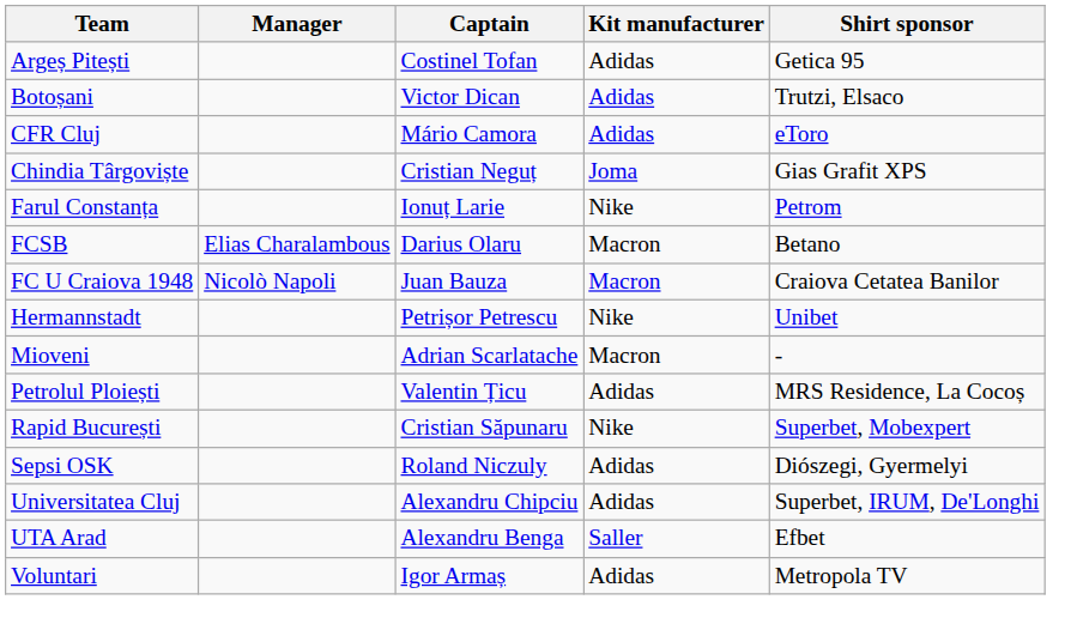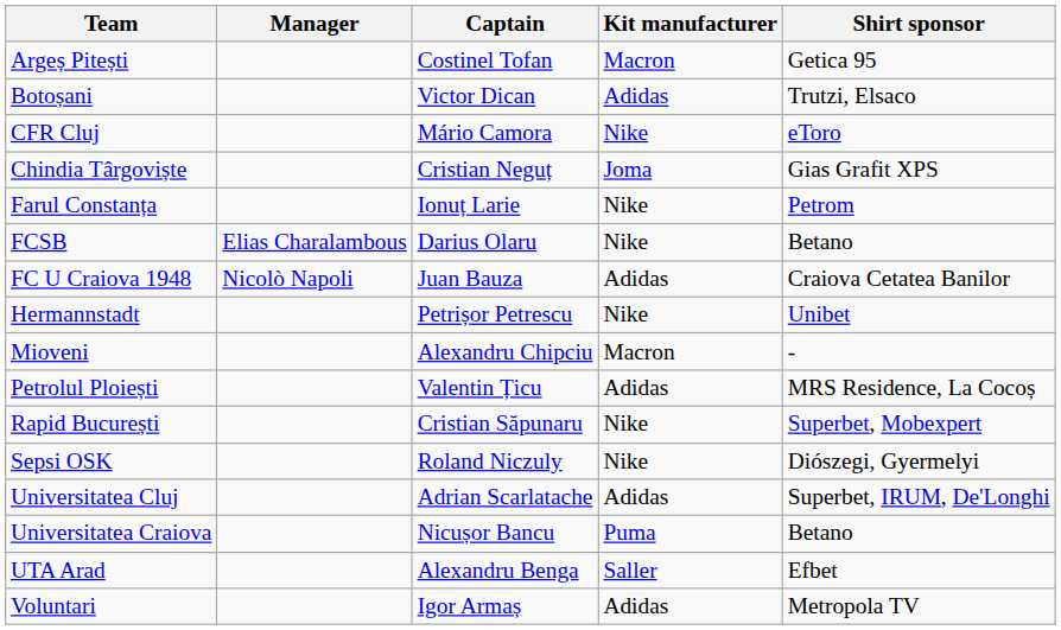 <table class="wikitable sortable">
 <tr>
 <th>Team</th>
 <th>Manager</th>
 <th>Captain</th>
 <th>Kit manufacturer</th>
 <th>Shirt sponsor</th>
 </tr>
 <tr>
 <td><a href='#'>Argeș Pitești</a></td>
 <td> </td>
 <td> <a href='#'>Costinel Tofan</a></td>
-<td>Adidas</td>
+<td><a href='#'>Macron</a></td>
 <td>Getica 95</td>
 </tr>
 <tr>
 <td><a href='#'>Botoșani</a></td>
 <td> </td>
 <td> <a href='#'>Victor Dican</a></td>
 <td><a href='#'>Adidas</a></td>
 <td>Trutzi, Elsaco</td>
 </tr>
 <tr>
 <td><a href='#'>CFR Cluj</a></td>
 <td> </td>
 <td> <a href='#'>Mário Camora</a></td>
-<td><a href='#'>Adidas</a></td>
+<td><a href='#'>Nike</a></td>
 <td><a href='#'>eToro</a></td>
 </tr>
 <tr>
 <td><a href='#'>Chindia Târgoviște</a></td>
 <td> </td>
 <td> <a href='#'>Cristian Neguț</a></td>
 <td><a href='#'>Joma</a></td>
 <td>Gias Grafit XPS</td>
 </tr>
 <tr>
 <td><a href='#'>Farul Constanța</a></td>
 <td> </td>
 <td> <a href='#'>Ionuț Larie</a></td>
 <td>Nike</td>
 <td><a href='#'>Petrom</a></td>
 </tr>
 <tr>
 <td><a href='#'>FCSB</a></td>
 <td> <a href='#'>Elias Charalambous</a></td>
 <td> <a href='#'>Darius Olaru</a></td>
-<td>Macron</td>
+<td>Nike</td>
 <td>Betano</td>
 </tr>
 <tr>
 <td><a href='#'>FC U Craiova 1948</a></td>
 <td> <a href='#'>Nicolò Napoli</a></td>
 <td> <a href='#'>Juan Bauza</a></td>
-<td><a href='#'>Macron</a></td>
+<td>Adidas</td>
 <td>Craiova Cetatea Banilor</td>
 </tr>
 <tr>
 <td><a href='#'>Hermannstadt</a></td>
 <td> </td>
 <td> <a href='#'>Petrișor Petrescu</a></td>
 <td>Nike</td>
 <td><a href='#'>Unibet</a></td>
 </tr>
 <tr>
 <td><a href='#'>Mioveni</a></td>
 <td> </td>
-<td> <a href='#'>Adrian Scarlatache</a></td>
+<td> <a href='#'>Alexandru Chipciu</a></td>
 <td>Macron</td>
 <td>-</td>
 </tr>
 <tr>
 <td><a href='#'>Petrolul Ploiești</a></td>
 <td> </td>
 <td> <a href='#'>Valentin Țicu</a></td>
 <td>Adidas</td>
 <td>MRS Residence, La Cocoș</td>
 </tr>
 <tr>
 <td><a href='#'>Rapid București</a></td>
 <td> </td>
 <td> <a href='#'>Cristian Săpunaru</a></td>
 <td>Nike</td>
 <td><a href='#'>Superbet</a>, <a href='#'>Mobexpert</a></td>
 </tr>
 <tr>
 <td><a href='#'>Sepsi OSK</a></td>
 <td> </td>
 <td> <a href='#'>Roland Niczuly</a></td>
-<td>Adidas</td>
+<td>Nike</td>
 <td>Diószegi, Gyermelyi</td>
 </tr>
 <tr>
 <td><a href='#'>Universitatea Cluj</a></td>
 <td> </td>
-<td> <a href='#'>Alexandru Chipciu</a></td>
+<td> <a href='#'>Adrian Scarlatache</a></td>
 <td>Adidas</td>
 <td>Superbet, <a href='#'>IRUM</a>, <a href='#'>De'Longhi</a></td>
+</tr>
+<tr>
+<td><a href='#'>Universitatea Craiova</a></td>
+<td> </td>
+<td> <a href='#'>Nicușor Bancu</a></td>
+<td><a href='#'>Puma</a></td>
+<td>Betano</td>
 </tr>
 <tr>
 <td><a href='#'>UTA Arad</a></td>
 <td> </td>
 <td> <a href='#'>Alexandru Benga</a></td>
 <td><a href='#'>Saller</a></td>
 <td>Efbet</td>
 </tr>
 <tr>
 <td><a href='#'>Voluntari</a></td>
 <td> </td>
 <td> <a href='#'>Igor Armaș</a></td>
 <td>Adidas</td>
 <td>Metropola TV</td>
 </tr>
 </table>
